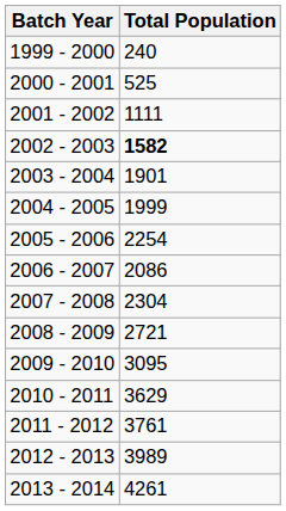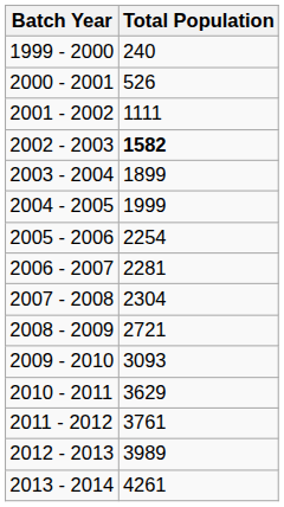 <table class="wikitable">
 <tr>
 <th>Batch Year</th>
 <th>Total Population</th>
 </tr>
 <tr>
 <td>1999 - 2000</td>
 <td>240</td>
 </tr>
 <tr>
 <td>2000 - 2001</td>
-<td>525</td>
+<td>526</td>
 </tr>
 <tr>
 <td>2001 - 2002</td>
 <td>1111</td>
 </tr>
 <tr>
 <td>2002 - 2003</td>
 <td><strong>1582</strong></td>
 </tr>
 <tr>
 <td>2003 - 2004</td>
-<td>1901</td>
+<td>1899</td>
 </tr>
 <tr>
 <td>2004 - 2005</td>
 <td>1999</td>
 </tr>
 <tr>
 <td>2005 - 2006</td>
 <td>2254</td>
 </tr>
 <tr>
 <td>2006 - 2007</td>
-<td>2086</td>
+<td>2281</td>
 </tr>
 <tr>
 <td>2007 - 2008</td>
 <td>2304</td>
 </tr>
 <tr>
 <td>2008 - 2009</td>
 <td>2721</td>
 </tr>
 <tr>
 <td>2009 - 2010</td>
-<td>3095</td>
+<td>3093</td>
 </tr>
 <tr>
 <td>2010 - 2011</td>
 <td>3629</td>
 </tr>
 <tr>
 <td>2011 - 2012</td>
 <td>3761</td>
 </tr>
 <tr>
 <td>2012 - 2013</td>
 <td>3989</td>
 </tr>
 <tr>
 <td>2013 - 2014</td>
 <td>4261</td>
 </tr>
 </table>
